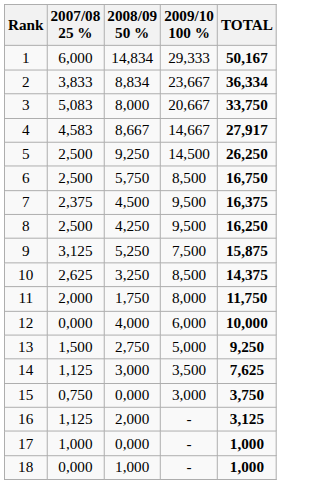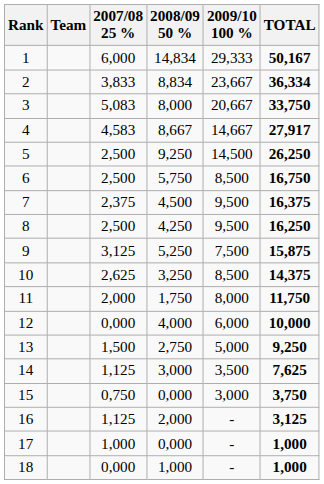 <table class="wikitable sortable">
 <tr>
 <th>Rank</th>
+<th>Team</th>
 <th>2007/08<br>25 %</th>
 <th>2008/09<br>50 %</th>
 <th>2009/10<br>100 %</th>
 <th>TOTAL</th>
 </tr>
 <tr align="center"     |>
 <td>1</td>
+<td align="left"></td>
 <td>6,000</td>
 <td>14,834</td>
 <td>29,333</td>
 <td><strong>50,167</strong></td>
 </tr>
 <tr align="center"     |>
 <td>2</td>
+<td align="left"></td>
 <td>3,833</td>
 <td>8,834</td>
 <td>23,667</td>
 <td><strong>36,334</strong></td>
 </tr>
 <tr align="center"     |>
 <td>3</td>
+<td align="left"></td>
 <td>5,083</td>
 <td>8,000</td>
 <td>20,667</td>
 <td><strong>33,750</strong></td>
 </tr>
 <tr align="center"     |>
 <td>4</td>
+<td align="left"></td>
 <td>4,583</td>
 <td>8,667</td>
 <td>14,667</td>
 <td><strong>27,917</strong></td>
 </tr>
 <tr align="center"     |>
 <td>5</td>
+<td align="left"></td>
 <td>2,500</td>
 <td>9,250</td>
 <td>14,500</td>
 <td><strong>26,250</strong></td>
 </tr>
 <tr align="center"     |>
 <td>6</td>
+<td align="left"></td>
 <td>2,500</td>
 <td>5,750</td>
 <td>8,500</td>
 <td><strong>16,750</strong></td>
 </tr>
 <tr align="center"     |>
 <td>7</td>
+<td align="left"></td>
 <td>2,375</td>
 <td>4,500</td>
 <td>9,500</td>
 <td><strong>16,375</strong></td>
 </tr>
 <tr align="center"     |>
 <td>8</td>
+<td align="left"></td>
 <td>2,500</td>
 <td>4,250</td>
 <td>9,500</td>
 <td><strong>16,250</strong></td>
 </tr>
 <tr align="center"     |>
 <td>9</td>
+<td align="left"></td>
 <td>3,125</td>
 <td>5,250</td>
 <td>7,500</td>
 <td><strong>15,875</strong></td>
 </tr>
 <tr align="center"     |>
 <td>10</td>
+<td align="left"></td>
 <td>2,625</td>
 <td>3,250</td>
 <td>8,500</td>
 <td><strong>14,375</strong></td>
 </tr>
 <tr align="center"     |>
 <td>11</td>
+<td align="left"></td>
 <td>2,000</td>
 <td>1,750</td>
 <td>8,000</td>
 <td><strong>11,750</strong></td>
 </tr>
 <tr align="center"     |>
 <td>12</td>
+<td align="left"></td>
 <td>0,000</td>
 <td>4,000</td>
 <td>6,000</td>
 <td><strong>10,000</strong></td>
 </tr>
 <tr align="center"     |>
 <td>13</td>
+<td align="left"></td>
 <td>1,500</td>
 <td>2,750</td>
 <td>5,000</td>
 <td><strong>9,250</strong></td>
 </tr>
 <tr align="center"     |>
 <td>14</td>
+<td align="left"></td>
 <td>1,125</td>
 <td>3,000</td>
 <td>3,500</td>
 <td><strong>7,625</strong></td>
 </tr>
 <tr align="center"     |>
 <td>15</td>
+<td align="left"></td>
 <td>0,750</td>
 <td>0,000</td>
 <td>3,000</td>
 <td><strong>3,750</strong></td>
 </tr>
 <tr align="center"     |>
 <td>16</td>
+<td align="left"></td>
 <td>1,125</td>
 <td>2,000</td>
 <td>-</td>
 <td><strong>3,125</strong></td>
 </tr>
 <tr align="center"     |>
 <td>17</td>
+<td align="left"></td>
 <td>1,000</td>
 <td>0,000</td>
 <td>-</td>
 <td><strong>1,000</strong></td>
 </tr>
 <tr align="center"     |>
 <td>18</td>
+<td align="left"></td>
 <td>0,000</td>
 <td>1,000</td>
 <td>-</td>
 <td><strong>1,000</strong></td>
 </tr>
 </table>
